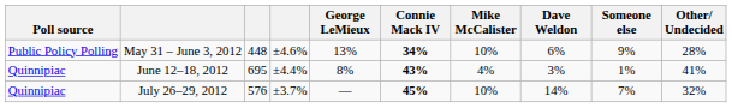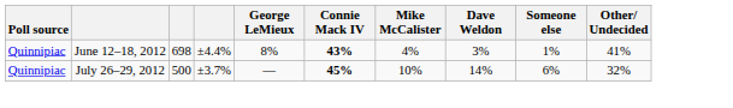 <table class="wikitable" style="text-align:center">
 <tr valign= bottom>
 <th>Poll source</th>
 <th></th>
 <th></th>
 <th></th>
 <th style="width:80px;">George<br>LeMieux</th>
 <th style="width:80px;">Connie<br>Mack IV</th>
 <th style="width:80px;">Mike<br>McCalister</th>
 <th style="width:80px;">Dave<br>Weldon</th>
 <th style="width:80px;">Someone<br>else</th>
 <th>Other/<br>Undecided</th>
 </tr>
 <tr>
-<td align=left><a href='#'>Public Policy Polling</a></td>
-<td>May 31 – June 3, 2012</td>
-<td>448</td>
-<td>±4.6%</td>
-<td>13%</td>
-<td><strong>34%</strong></td>
-<td>10%</td>
-<td>6%</td>
-<td>9%</td>
-<td>28%</td>
-</tr>
-<tr>
 <td align=left><a href='#'>Quinnipiac</a></td>
 <td>June 12–18, 2012</td>
-<td>695</td>
+<td>698</td>
 <td>±4.4%</td>
 <td>8%</td>
 <td><strong>43%</strong></td>
 <td>4%</td>
 <td>3%</td>
 <td>1%</td>
 <td>41%</td>
 </tr>
 <tr>
 <td align=left><a href='#'>Quinnipiac</a></td>
 <td>July 26–29, 2012</td>
-<td>576</td>
+<td>500</td>
 <td>±3.7%</td>
 <td>—</td>
 <td><strong>45%</strong></td>
 <td>10%</td>
 <td>14%</td>
-<td>7%</td>
+<td>6%</td>
 <td>32%</td>
 </tr>
 </table>
